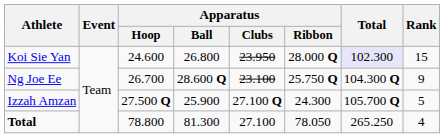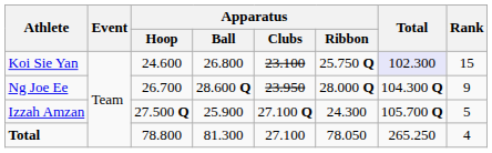 <table class=wikitable style="font-size:90%; text-align:center">
 <tr>
 <th rowspan=2>Athlete</th>
 <th rowspan=2>Event</th>
 <th colspan=4>Apparatus</th>
 <th rowspan=2>Total</th>
 <th rowspan=2>Rank</th>
 </tr>
 <tr style="font-size:95%;">
 <th>Hoop</th>
 <th>Ball</th>
 <th>Clubs</th>
 <th>Ribbon</th>
 </tr>
 <tr>
 <td style="text-align:left"><a href='#'>Koi Sie Yan</a></td>
 <td style="text-align:left" rowspan=4>Team</td>
 <td>24.600</td>
 <td>26.800</td>
-<td><s>23.950</s></td>
-<td>28.000 <strong>Q</strong></td>
+<td><s>23.100</s></td>
+<td>25.750 <strong>Q</strong></td>
 <td style="background: lavender;">102.300</td>
 <td>15</td>
 </tr>
 <tr>
 <td style="text-align:left"><a href='#'>Ng Joe Ee</a></td>
 <td>26.700</td>
 <td>28.600 <strong>Q</strong></td>
-<td><s>23.100</s></td>
-<td>25.750 <strong>Q</strong></td>
+<td><s>23.950</s></td>
+<td>28.000 <strong>Q</strong></td>
 <td>104.300 <strong>Q</strong></td>
 <td>9</td>
 </tr>
 <tr>
 <td style="text-align:left"><a href='#'>Izzah Amzan</a></td>
 <td>27.500 <strong>Q</strong></td>
 <td>25.900</td>
 <td>27.100 <strong>Q</strong></td>
 <td>24.300</td>
 <td>105.700 <strong>Q</strong></td>
 <td>5</td>
 </tr>
 <tr>
 <td style="text-align:left"><strong>Total</strong></td>
 <td>78.800</td>
 <td>81.300</td>
 <td>27.100</td>
 <td>78.050</td>
 <td>265.250</td>
 <td>4</td>
 </tr>
 </table>
